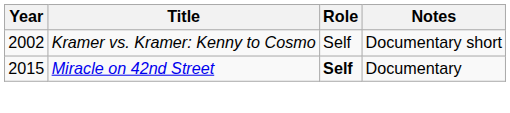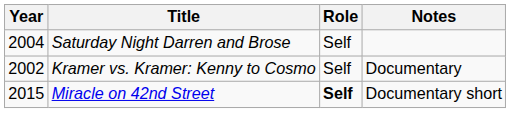 <table class="wikitable">
 <tr>
 <th>Year</th>
 <th>Title</th>
 <th>Role</th>
 <th>Notes</th>
 </tr>
 <tr>
+<td>2004</td>
+<td><em>Saturday Night Darren and Brose</em></td>
+<td>Self</td>
+<td></td>
+</tr>
+<tr>
 <td>2002</td>
 <td><em>Kramer vs. Kramer: Kenny to Cosmo</em></td>
 <td>Self</td>
-<td>Documentary short</td>
+<td>Documentary</td>
 </tr>
 <tr>
 <td>2015</td>
 <td><em><a href='#'>Miracle on 42nd Street</a></em></td>
 <td><strong>Self</strong></td>
-<td>Documentary</td>
+<td>Documentary short</td>
 </tr>
 </table>
